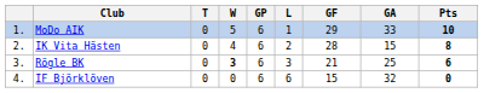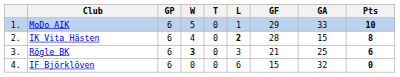 <table class="wikitable">
 <tr>
 <th width="30"></th>
 <th width="200">Club</th>
+<th width="30">GP</th>
+<th width="30">W</th>
 <th width="30">T</th>
-<th width="30">W</th>
-<th width="30">GP</th>
 <th width="30">L</th>
 <th width="70">GF</th>
 <th width="70">GA</th>
 <th width="70">Pts</th>
 </tr>
 <tr bgcolor="#BCD2EE" align="center">
 <td>1.</td>
 <td align="left"><a href='#'>MoDo AIK</a></td>
+<td>6</td>
+<td>5</td>
 <td>0</td>
-<td>5</td>
-<td>6</td>
 <td>1</td>
 <td>29</td>
 <td>33</td>
 <td><strong>10</strong></td>
 </tr>
 <tr bgcolor="#FFFFFF" align="center">
 <td>2.</td>
 <td align="left"><a href='#'>IK Vita Hästen</a></td>
+<td>6</td>
+<td>4</td>
 <td>0</td>
-<td>4</td>
-<td>6</td>
-<td>2</td>
+<td><strong>2</strong></td>
 <td>28</td>
 <td>15</td>
 <td><strong>8</strong></td>
 </tr>
 <tr bgcolor="#FFFFFF" align="center">
 <td>3.</td>
 <td align="left"><a href='#'>Rögle BK</a></td>
+<td>6</td>
+<td><strong>3</strong></td>
 <td>0</td>
-<td><strong>3</strong></td>
-<td>6</td>
 <td>3</td>
 <td>21</td>
 <td>25</td>
 <td><strong>6</strong></td>
 </tr>
 <tr bgcolor="#FFFFFF" align="center">
 <td>4.</td>
 <td align="left"><a href='#'>IF Björklöven</a></td>
+<td>6</td>
 <td>0</td>
 <td>0</td>
-<td>6</td>
 <td>6</td>
 <td>15</td>
 <td>32</td>
 <td><strong>0</strong></td>
 </tr>
 </table>
